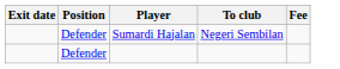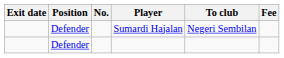 <table class="wikitable sortable">
 <tr>
 <th>Exit date</th>
 <th>Position</th>
+<th>No.</th>
 <th>Player</th>
 <th>To club</th>
 <th>Fee</th>
 </tr>
 <tr>
 <td></td>
 <td align="left"><a href='#'>Defender</a></td>
+<td align="left"></td>
 <td align="left"> <a href='#'>Sumardi Hajalan</a></td>
 <td align="left"> <a href='#'>Negeri Sembilan</a></td>
 <td align=right></td>
 </tr>
 <tr>
 <td></td>
 <td align="left"><a href='#'>Defender</a></td>
 <td align="left"></td>
 <td align="left"></td>
+<td align="left"></td>
 <td align=right></td>
 </tr>
 </table>
